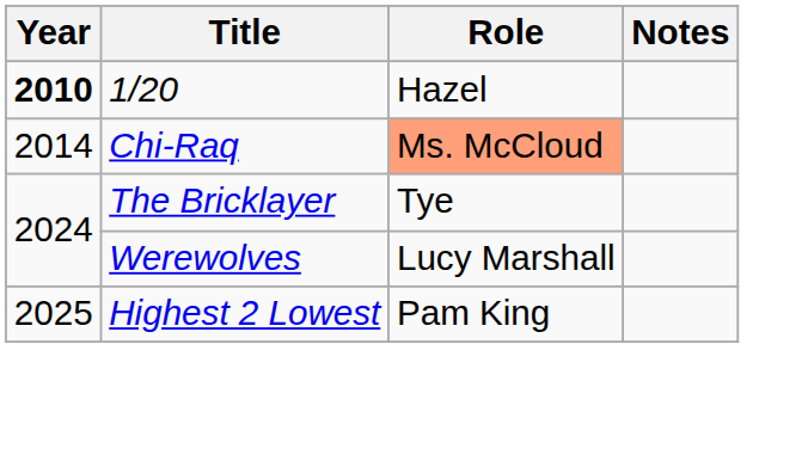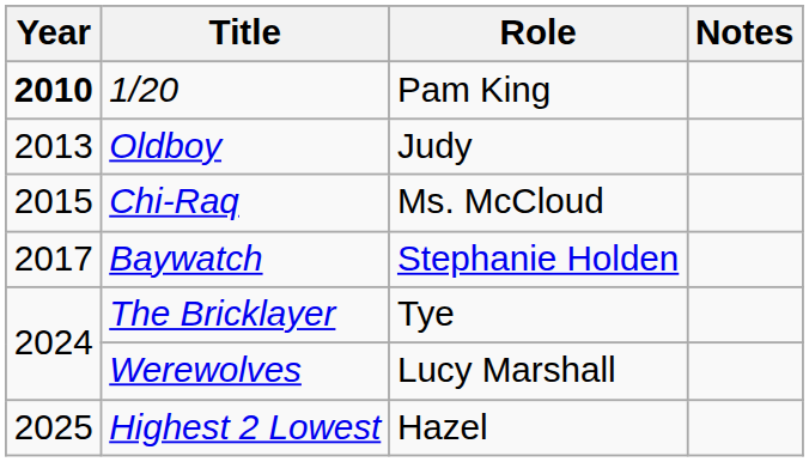 <table class="wikitable sortable">
 <tr>
 <th>Year</th>
 <th>Title</th>
 <th>Role</th>
 <th>Notes</th>
 </tr>
 <tr>
 <td><strong>2010</strong></td>
 <td><em>1/20</em></td>
-<td>Hazel</td>
+<td>Pam King</td>
 <td></td>
 </tr>
 <tr>
-<td>2014</td>
+<td>2013</td>
+<td><em><a href='#'>Oldboy</a></em></td>
+<td>Judy</td>
+<td></td>
+</tr>
+<tr>
+<td>2015</td>
 <td><em><a href='#'>Chi-Raq</a></em></td>
-<td style="background: lightsalmon;">Ms. McCloud</td>
+<td>Ms. McCloud</td>
+<td></td>
+</tr>
+<tr>
+<td>2017</td>
+<td><em><a href='#'>Baywatch</a></em></td>
+<td><a href='#'>Stephanie Holden</a></td>
 <td></td>
 </tr>
 <tr>
 <td rowspan="2">2024</td>
 <td><em><a href='#'>The Bricklayer</a></em></td>
 <td>Tye</td>
 <td></td>
 </tr>
 <tr>
 <td><em><a href='#'>Werewolves</a></em></td>
 <td>Lucy Marshall</td>
 <td></td>
 </tr>
 <tr>
 <td>2025</td>
 <td><em><a href='#'>Highest 2 Lowest</a></em></td>
-<td>Pam King</td>
+<td>Hazel</td>
 <td></td>
 </tr>
 </table>
